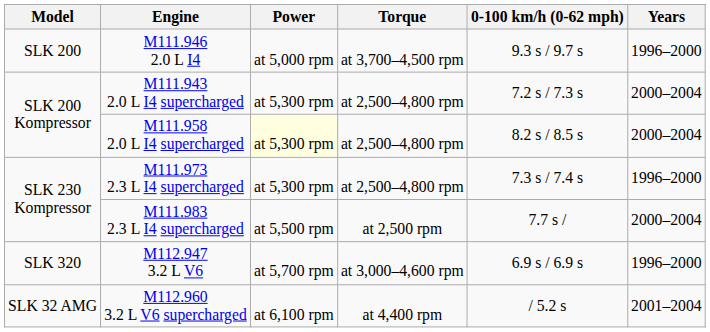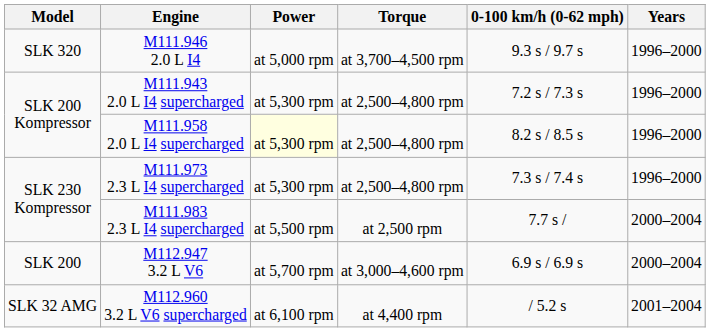 <table class="wikitable sortable" style="text-align: center;">
 <tr>
 <th>Model</th>
 <th>Engine</th>
 <th>Power</th>
 <th>Torque</th>
 <th>0-100 km/h (0-62 mph)</th>
 <th>Years</th>
 </tr>
 <tr>
-<td>SLK 200</td>
+<td>SLK 320</td>
 <td><a href='#'>M111.946</a> <br> 2.0 L <a href='#'>I4</a></td>
 <td> <br> at 5,000 rpm</td>
 <td> <br> at 3,700–4,500 rpm</td>
 <td>9.3 s / 9.7 s</td>
 <td>1996–2000</td>
 </tr>
 <tr>
 <td rowspan=2>SLK 200 <br> Kompressor</td>
 <td><a href='#'>M111.943</a> <br> 2.0 L <a href='#'>I4</a> <a href='#'>supercharged</a></td>
 <td> <br> at 5,300 rpm</td>
 <td> <br> at 2,500–4,800 rpm</td>
 <td>7.2 s / 7.3 s</td>
-<td>2000–2004</td>
+<td>1996–2000</td>
 </tr>
 <tr>
 <td><a href='#'>M111.958</a> <br> 2.0 L <a href='#'>I4</a> <a href='#'>supercharged</a></td>
 <td style="background: lightyellow;"> <br> at 5,300 rpm</td>
 <td> <br> at 2,500–4,800 rpm</td>
 <td>8.2 s / 8.5 s</td>
-<td>2000–2004</td>
+<td>1996–2000</td>
 </tr>
 <tr>
 <td rowspan=2>SLK 230 <br> Kompressor</td>
 <td><a href='#'>M111.973</a> <br> 2.3 L <a href='#'>I4</a> <a href='#'>supercharged</a></td>
 <td> <br> at 5,300 rpm</td>
 <td> <br> at 2,500–4,800 rpm</td>
 <td>7.3 s / 7.4 s</td>
 <td>1996–2000</td>
 </tr>
 <tr>
 <td><a href='#'>M111.983</a> <br> 2.3 L <a href='#'>I4</a> <a href='#'>supercharged</a></td>
 <td> <br> at 5,500 rpm</td>
 <td> <br> at 2,500 rpm</td>
 <td>7.7 s /</td>
 <td>2000–2004</td>
 </tr>
 <tr>
-<td>SLK 320</td>
+<td>SLK 200</td>
 <td><a href='#'>M112.947</a> <br> 3.2 L <a href='#'>V6</a></td>
 <td> <br> at 5,700 rpm</td>
 <td> <br> at 3,000–4,600 rpm</td>
 <td>6.9 s / 6.9 s</td>
-<td>1996–2000</td>
+<td>2000–2004</td>
 </tr>
 <tr>
 <td>SLK 32 AMG</td>
 <td><a href='#'>M112.960</a> <br> 3.2 L <a href='#'>V6</a> <a href='#'>supercharged</a></td>
 <td> <br> at 6,100 rpm</td>
 <td> <br> at 4,400 rpm</td>
 <td>/ 5.2 s</td>
 <td>2001–2004</td>
 </tr>
 </table>
